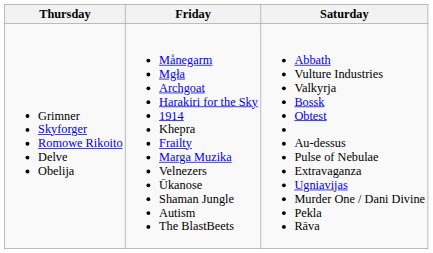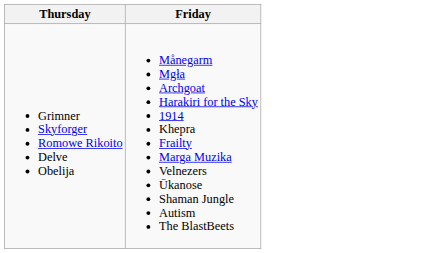 <table class="wikitable">
 <tr>
 <th>Thursday</th>
 <th>Friday</th>
-<th>Saturday</th>
 </tr>
 <tr>
 <td><br><ul><li> Grimner</li><li> <a href='#'>Skyforger</a></li><li> <a href='#'>Romowe Rikoito</a></li><li> Delve</li><li> Obelija</li></ul></td>
 <td><br><ul><li> <a href='#'>Månegarm</a></li><li> <a href='#'>Mgła</a></li><li> <a href='#'>Archgoat</a></li><li> <a href='#'>Harakiri for the Sky</a></li><li> <a href='#'>1914</a></li><li> Khepra</li><li> <a href='#'>Frailty</a></li><li> <a href='#'>Marga Muzika</a></li><li> Velnezers</li><li> Ūkanose</li><li> Shaman Jungle</li><li> Autism</li><li> The BlastBeets</li></ul></td>
-<td><br><ul><li> <a href='#'>Abbath</a></li><li> Vulture Industries</li><li> Valkyrja</li><li> <a href='#'>Bossk</a></li><li> <a href='#'>Obtest</a></li><li> </li><li> Au-dessus</li><li> Pulse of Nebulae</li><li> Extravaganza</li><li> <a href='#'>Ugniavijas</a></li><li> Murder One /  Dani Divine</li><li> Pekla</li><li> Rāva</li></ul></td>
 </tr>
 </table>
